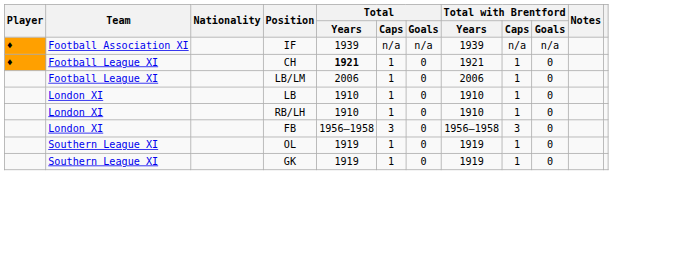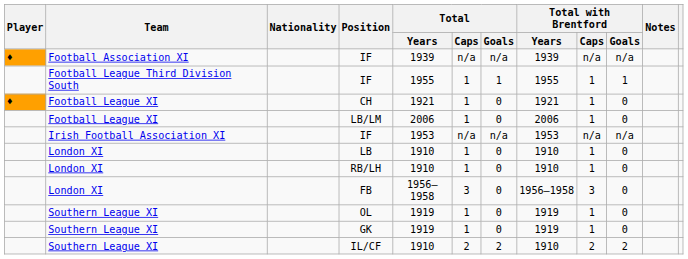 <table class="wikitable sortable" style="text-align:center">
 <tr>
 <th rowspan="2">Player</th>
 <th rowspan="2">Team</th>
 <th rowspan="2">Nationality</th>
 <th rowspan="2">Position</th>
 <th colspan="3">Total</th>
 <th colspan="3">Total with Brentford</th>
 <th rowspan="2">Notes</th>
 <th rowspan="2"></th>
 </tr>
 <tr>
 <th>Years</th>
 <th>Caps</th>
 <th>Goals</th>
 <th>Years</th>
 <th>Caps</th>
 <th>Goals</th>
 </tr>
 <tr>
 <td style="text-align:left; background:#ffa000;"> ♦</td>
 <td style="text-align:left;"><a href='#'>Football Association XI</a></td>
 <td style="text-align:left;"></td>
 <td>IF</td>
 <td>1939</td>
 <td>n/a</td>
 <td>n/a</td>
 <td>1939</td>
 <td>n/a</td>
 <td>n/a</td>
 <td></td>
 <td></td>
 </tr>
 <tr>
+<td style="text-align:left;"></td>
+<td style="text-align:left;"><a href='#'>Football League Third Division South</a></td>
+<td style="text-align:left;"></td>
+<td>IF</td>
+<td>1955</td>
+<td>1</td>
+<td>1</td>
+<td>1955</td>
+<td>1</td>
+<td>1</td>
+<td></td>
+<td></td>
+</tr>
+<tr>
 <td style="text-align:left; background:#ffa000;"> ♦</td>
 <td style="text-align:left;"><a href='#'>Football League XI</a></td>
 <td style="text-align:left;"></td>
 <td>CH</td>
-<td><strong>1921</strong></td>
+<td>1921</td>
 <td>1</td>
 <td>0</td>
 <td>1921</td>
 <td>1</td>
 <td>0</td>
 <td></td>
 <td></td>
 </tr>
 <tr>
 <td style="text-align:left;"></td>
 <td style="text-align:left;"><a href='#'>Football League XI</a></td>
 <td style="text-align:left;"></td>
 <td>LB/LM</td>
 <td>2006</td>
 <td>1</td>
 <td>0</td>
 <td>2006</td>
 <td>1</td>
 <td>0</td>
+<td></td>
+<td></td>
+</tr>
+<tr>
+<td style="text-align:left;"></td>
+<td style="text-align:left;"><a href='#'>Irish Football Association XI</a></td>
+<td style="text-align:left;"></td>
+<td>IF</td>
+<td>1953</td>
+<td>n/a</td>
+<td>n/a</td>
+<td>1953</td>
+<td>n/a</td>
+<td>n/a</td>
 <td></td>
 <td></td>
 </tr>
 <tr>
 <td style="text-align:left;"></td>
 <td style="text-align:left;"><a href='#'>London XI</a></td>
 <td style="text-align:left;"></td>
 <td>LB</td>
 <td>1910</td>
 <td>1</td>
 <td>0</td>
 <td>1910</td>
 <td>1</td>
 <td>0</td>
 <td></td>
 <td></td>
 </tr>
 <tr>
 <td style="text-align:left;"></td>
 <td style="text-align:left;"><a href='#'>London XI</a></td>
 <td style="text-align:left;"></td>
 <td>RB/LH</td>
 <td>1910</td>
 <td>1</td>
 <td>0</td>
 <td>1910</td>
 <td>1</td>
 <td>0</td>
 <td></td>
 <td></td>
 </tr>
 <tr>
 <td style="text-align:left;"></td>
 <td style="text-align:left;"><a href='#'>London XI</a></td>
 <td style="text-align:left;"></td>
 <td>FB</td>
 <td>1956–1958</td>
 <td>3</td>
 <td>0</td>
 <td>1956–1958</td>
 <td>3</td>
 <td>0</td>
 <td></td>
 <td></td>
 </tr>
 <tr>
 <td style="text-align:left;"></td>
 <td style="text-align:left;"><a href='#'>Southern League XI</a></td>
 <td style="text-align:left;"></td>
 <td>OL</td>
 <td>1919</td>
 <td>1</td>
 <td>0</td>
 <td>1919</td>
 <td>1</td>
 <td>0</td>
 <td></td>
 <td></td>
 </tr>
 <tr>
 <td style="text-align:left;"></td>
 <td style="text-align:left;"><a href='#'>Southern League XI</a></td>
 <td style="text-align:left;"></td>
 <td>GK</td>
 <td>1919</td>
 <td>1</td>
 <td>0</td>
 <td>1919</td>
 <td>1</td>
 <td>0</td>
 <td></td>
 <td></td>
 </tr>
+<tr>
+<td style="text-align:left;"></td>
+<td style="text-align:left;"><a href='#'>Southern League XI</a></td>
+<td style="text-align:left;"></td>
+<td>IL/CF</td>
+<td>1910</td>
+<td>2</td>
+<td>2</td>
+<td>1910</td>
+<td>2</td>
+<td>2</td>
+<td></td>
+<td></td>
+</tr>
 </table>
